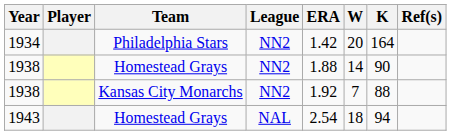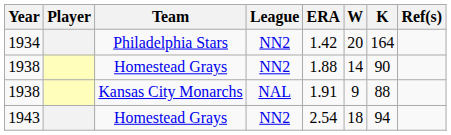 <table class="wikitable sortable plainrowheaders" style="text-align:center;">
 <tr>
 <th scope="col">Year</th>
 <th scope="col">Player</th>
 <th scope="col">Team</th>
 <th scope="col">League</th>
 <th scope="col">ERA</th>
 <th scope="col">W</th>
 <th scope="col">K</th>
 <th scope="col" class="unsortable">Ref(s)</th>
 </tr>
 <tr>
 <td>1934</td>
 <th scope="row" style="text-align:center"></th>
 <td><a href='#'>Philadelphia Stars</a></td>
 <td><a href='#'>NN2</a></td>
 <td>1.42</td>
 <td>20</td>
 <td>164</td>
 <td></td>
 </tr>
 <tr>
 <td>1938</td>
 <th scope="row" style="text-align:center; background-color: #ffffbb"></th>
 <td><a href='#'>Homestead Grays</a></td>
 <td><a href='#'>NN2</a></td>
 <td>1.88</td>
 <td>14</td>
 <td>90</td>
 <td></td>
 </tr>
 <tr>
 <td>1938</td>
 <th scope="row" style="text-align:center; background-color: #ffffbb"></th>
 <td><a href='#'>Kansas City Monarchs</a></td>
-<td><a href='#'>NN2</a></td>
-<td>1.92</td>
-<td>7</td>
+<td><a href='#'>NAL</a></td>
+<td>1.91</td>
+<td>9</td>
 <td>88</td>
 <td></td>
 </tr>
 <tr>
 <td>1943</td>
 <th scope="row" style="text-align:center"></th>
 <td><a href='#'>Homestead Grays</a></td>
-<td><a href='#'>NAL</a></td>
+<td><a href='#'>NN2</a></td>
 <td>2.54</td>
 <td>18</td>
 <td>94</td>
 <td></td>
 </tr>
 </table>
